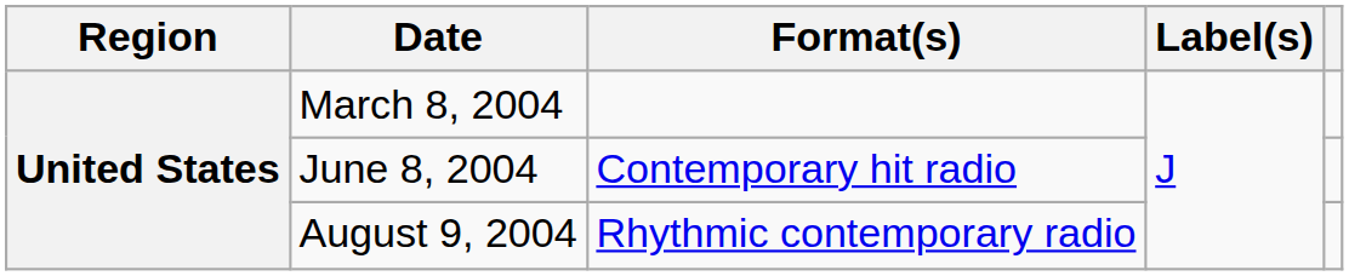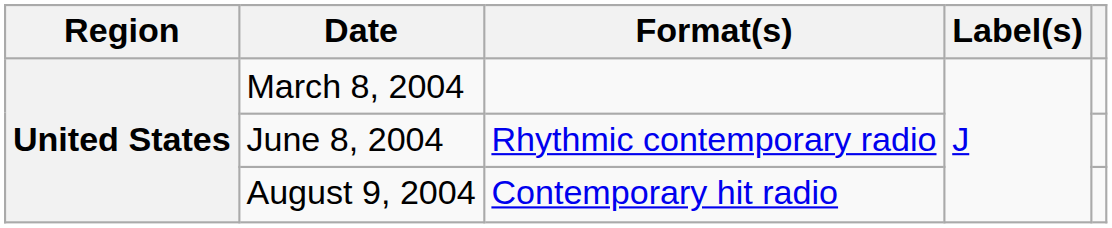 <table class="wikitable plainrowheaders" style="text-align:left">
 <tr>
 <th scope="col">Region</th>
 <th scope="col">Date</th>
 <th scope="col">Format(s)</th>
 <th scope="col">Label(s)</th>
 <th scope="col"></th>
 </tr>
 <tr>
 <th scope="row" rowspan="3">United States</th>
 <td>March 8, 2004</td>
 <td></td>
 <td rowspan="3"><a href='#'>J</a></td>
 <td></td>
 </tr>
 <tr>
 <td>June 8, 2004</td>
-<td><a href='#'>Contemporary hit radio</a></td>
+<td><a href='#'>Rhythmic contemporary radio</a></td>
 <td></td>
 </tr>
 <tr>
 <td>August 9, 2004</td>
-<td><a href='#'>Rhythmic contemporary radio</a></td>
+<td><a href='#'>Contemporary hit radio</a></td>
 <td></td>
 </tr>
 </table>
